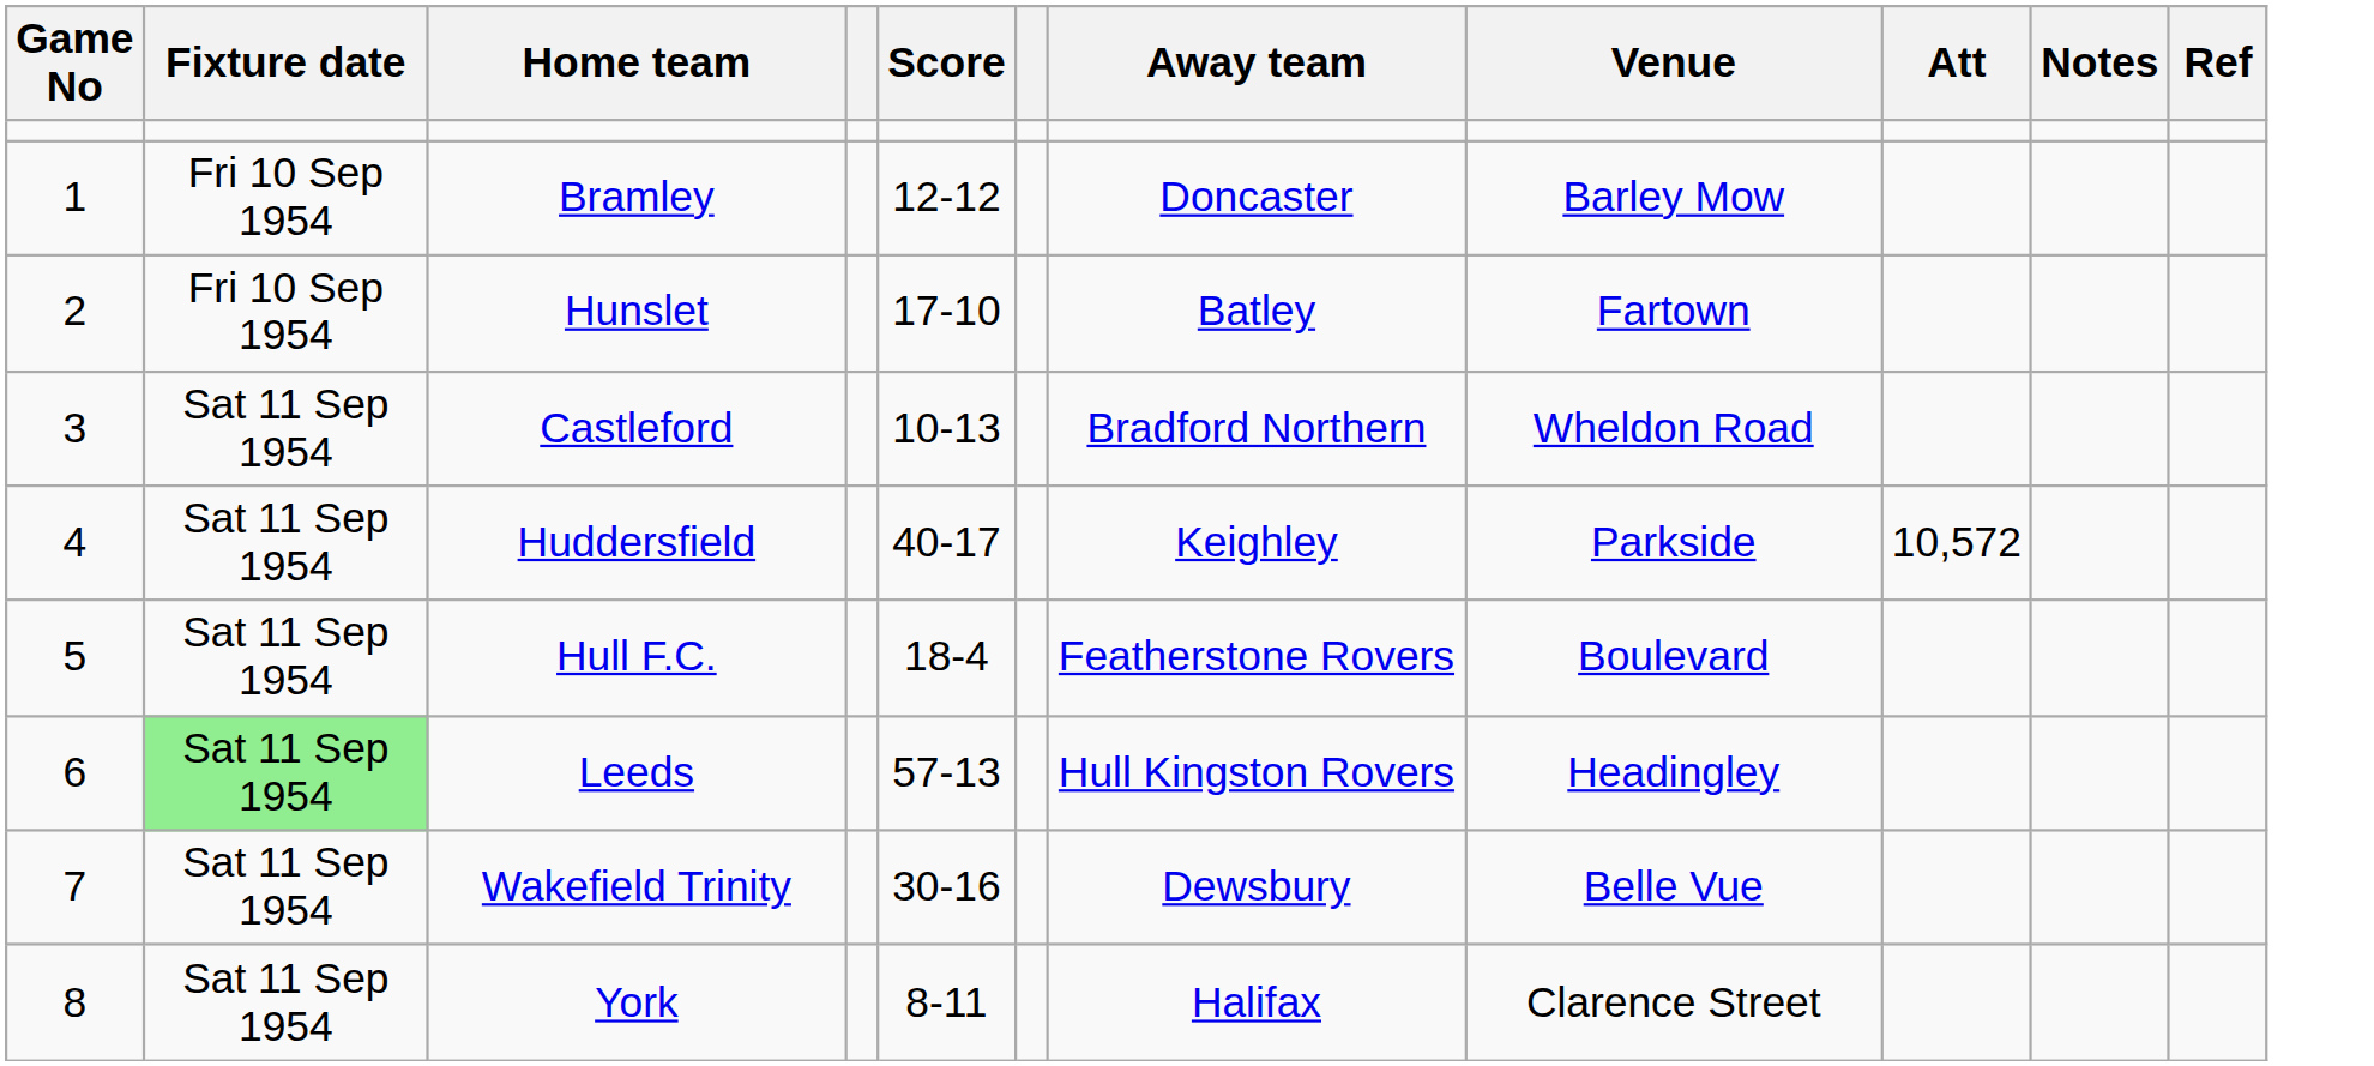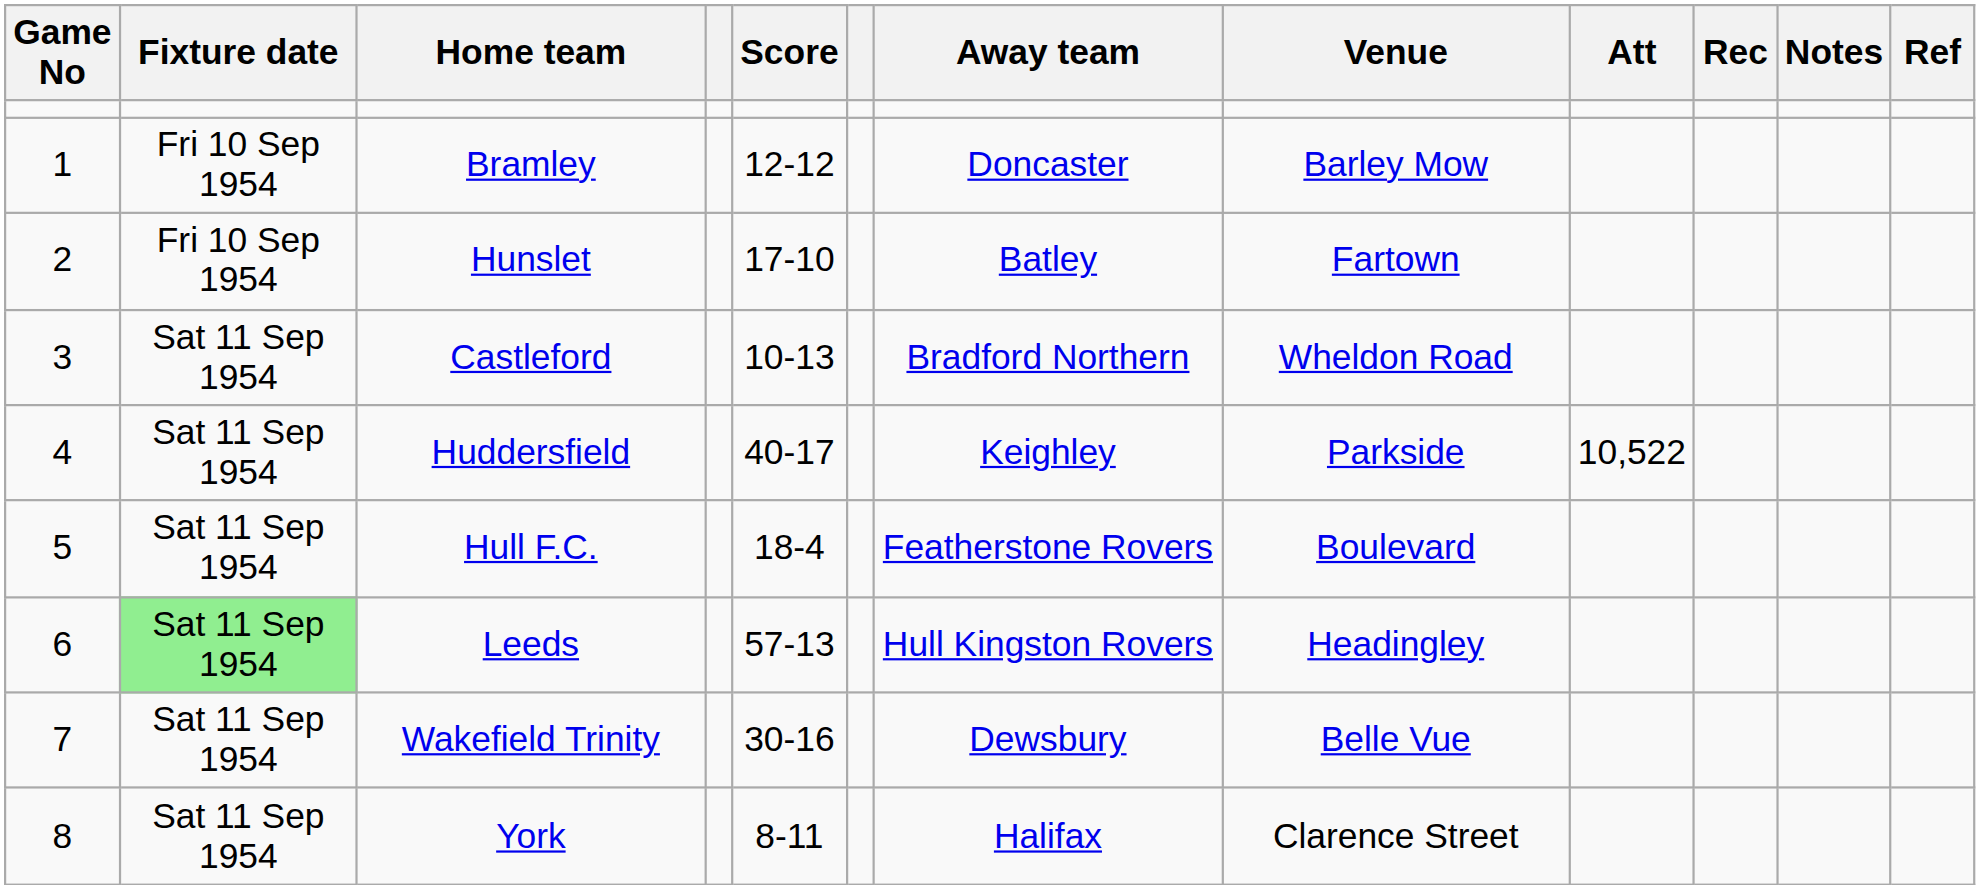 <table class="wikitable" style="text-align:center;">
 <tr>
 <th width=20 abbr="No">Game No</th>
 <th width=100 abbr="Date">Fixture date</th>
 <th width=150 abbr="Home team">Home team</th>
 <th width=5 abbr="space"></th>
 <th width=20 abbr="Score">Score</th>
 <th width=5 abbr="space"></th>
 <th width=150 abbr="Away team">Away team</th>
 <th width=150 abbr="Venue">Venue</th>
 <th width=30 abbr="Att">Att</th>
+<th width=30 abbr="Rec">Rec</th>
 <th width=20 abbr="Notes">Notes</th>
 <th width=30 abbr="Ref">Ref</th>
 </tr>
 <tr>
+<td></td>
 <td></td>
 <td></td>
 <td></td>
 <td></td>
 <td></td>
 <td></td>
 <td></td>
 <td></td>
 <td></td>
 <td></td>
 <td></td>
 </tr>
 <tr>
 <td>1</td>
 <td>Fri 10 Sep 1954</td>
 <td><a href='#'>Bramley</a></td>
 <td></td>
 <td>12-12</td>
 <td></td>
 <td><a href='#'>Doncaster</a></td>
 <td><a href='#'>Barley Mow</a></td>
 <td></td>
 <td></td>
 <td></td>
+<td></td>
 </tr>
 <tr>
 <td>2</td>
 <td>Fri 10 Sep 1954</td>
 <td><a href='#'>Hunslet</a></td>
 <td></td>
 <td>17-10</td>
 <td></td>
 <td><a href='#'>Batley</a></td>
 <td><a href='#'>Fartown</a></td>
+<td></td>
 <td></td>
 <td></td>
 <td></td>
 </tr>
 <tr>
 <td>3</td>
 <td>Sat 11 Sep 1954</td>
 <td><a href='#'>Castleford</a></td>
 <td></td>
 <td>10-13</td>
 <td></td>
 <td><a href='#'>Bradford Northern</a></td>
 <td><a href='#'>Wheldon Road</a></td>
 <td></td>
 <td></td>
 <td></td>
+<td></td>
 </tr>
 <tr>
 <td>4</td>
 <td>Sat 11 Sep 1954</td>
 <td><a href='#'>Huddersfield</a></td>
 <td></td>
 <td>40-17</td>
 <td></td>
 <td><a href='#'>Keighley</a></td>
 <td><a href='#'>Parkside</a></td>
-<td>10,572</td>
+<td>10,522</td>
+<td></td>
 <td></td>
 <td></td>
 </tr>
 <tr>
 <td>5</td>
 <td>Sat 11 Sep 1954</td>
 <td><a href='#'>Hull F.C.</a></td>
 <td></td>
 <td>18-4</td>
 <td></td>
 <td><a href='#'>Featherstone Rovers</a></td>
 <td><a href='#'>Boulevard</a></td>
+<td></td>
 <td></td>
 <td></td>
 <td></td>
 </tr>
 <tr>
 <td>6</td>
 <td style="background: lightgreen;">Sat 11 Sep 1954</td>
 <td><a href='#'>Leeds</a></td>
 <td></td>
 <td>57-13</td>
 <td></td>
 <td><a href='#'>Hull Kingston Rovers</a></td>
 <td><a href='#'>Headingley</a></td>
 <td></td>
 <td></td>
 <td></td>
+<td></td>
 </tr>
 <tr>
 <td>7</td>
 <td>Sat 11 Sep 1954</td>
 <td><a href='#'>Wakefield Trinity</a></td>
 <td></td>
 <td>30-16</td>
 <td></td>
 <td><a href='#'>Dewsbury</a></td>
 <td><a href='#'>Belle Vue</a></td>
+<td></td>
 <td></td>
 <td></td>
 <td></td>
 </tr>
 <tr>
 <td>8</td>
 <td>Sat 11 Sep 1954</td>
 <td><a href='#'>York</a></td>
 <td></td>
 <td>8-11</td>
 <td></td>
 <td><a href='#'>Halifax</a></td>
 <td>Clarence Street</td>
 <td></td>
 <td></td>
 <td></td>
+<td></td>
 </tr>
 </table>
